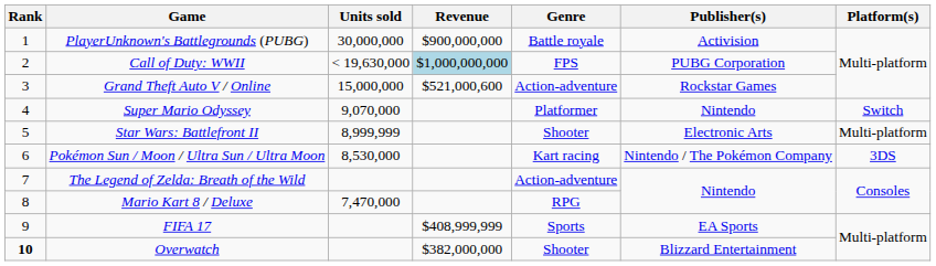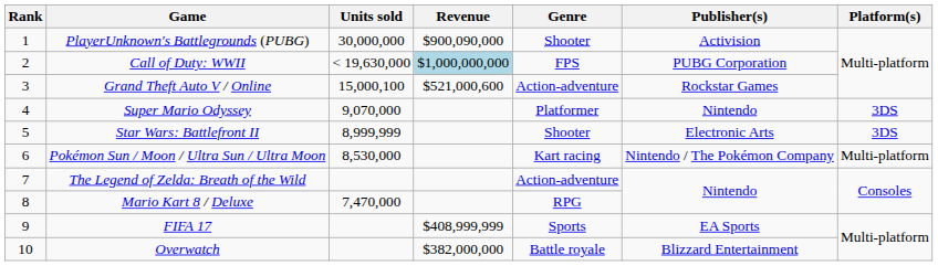 <table class="wikitable sortable" style="text-align:center">
 <tr>
 <th>Rank</th>
 <th>Game</th>
 <th>Units sold</th>
 <th>Revenue</th>
 <th>Genre</th>
 <th>Publisher(s)</th>
 <th>Platform(s)</th>
 </tr>
 <tr>
 <td>1</td>
 <td><em><a href='#'>PlayerUnknown's Battlegrounds</a></em> (<em>PUBG</em>)</td>
 <td>30,000,000</td>
-<td>$900,000,000</td>
-<td><a href='#'>Battle royale</a></td>
+<td>$900,090,000</td>
+<td><a href='#'>Shooter</a></td>
 <td><a href='#'>Activision</a> </td>
 <td rowspan="3">Multi-platform</td>
 </tr>
 <tr>
 <td>2</td>
 <td><em><a href='#'>Call of Duty: WWII</a></em></td>
 <td>< 19,630,000</td>
 <td style="background: lightblue;">$1,000,000,000</td>
 <td><a href='#'>FPS</a></td>
 <td><a href='#'>PUBG Corporation</a> </td>
 </tr>
 <tr>
 <td>3</td>
 <td><em><a href='#'>Grand Theft Auto V</a> / <a href='#'>Online</a></em></td>
-<td>15,000,000</td>
+<td>15,000,100</td>
 <td>$521,000,600</td>
 <td><a href='#'>Action-adventure</a></td>
 <td><a href='#'>Rockstar Games</a> </td>
 </tr>
 <tr>
 <td>4</td>
 <td><em><a href='#'>Super Mario Odyssey</a></em></td>
 <td>9,070,000</td>
 <td></td>
 <td><a href='#'>Platformer</a></td>
 <td><a href='#'>Nintendo</a></td>
-<td><a href='#'>Switch</a></td>
+<td><a href='#'>3DS</a></td>
 </tr>
 <tr>
 <td>5</td>
 <td><em><a href='#'>Star Wars: Battlefront II</a></em></td>
 <td>8,999,999</td>
 <td></td>
 <td><a href='#'>Shooter</a></td>
 <td><a href='#'>Electronic Arts</a></td>
-<td>Multi-platform</td>
+<td><a href='#'>3DS</a></td>
 </tr>
 <tr>
 <td>6</td>
 <td><em><a href='#'>Pokémon Sun / Moon</a> / <a href='#'>Ultra Sun / Ultra Moon</a></em></td>
 <td>8,530,000</td>
 <td></td>
 <td><a href='#'>Kart racing</a></td>
 <td><a href='#'>Nintendo</a> / <a href='#'>The Pokémon Company</a></td>
-<td><a href='#'>3DS</a></td>
+<td>Multi-platform</td>
 </tr>
 <tr>
 <td>7</td>
 <td><em><a href='#'>The Legend of Zelda: Breath of the Wild</a></em></td>
 <td></td>
 <td></td>
 <td><a href='#'>Action-adventure</a></td>
 <td rowspan="2"><a href='#'>Nintendo</a></td>
 <td rowspan="2"><a href='#'>Consoles</a></td>
 </tr>
 <tr>
 <td>8</td>
 <td><em><a href='#'>Mario Kart 8</a> / <a href='#'>Deluxe</a></em></td>
 <td>7,470,000</td>
 <td></td>
 <td><a href='#'>RPG</a></td>
 </tr>
 <tr>
 <td>9</td>
 <td><em><a href='#'>FIFA 17</a></em></td>
 <td></td>
 <td>$408,999,999</td>
 <td><a href='#'>Sports</a></td>
 <td><a href='#'>EA Sports</a> </td>
 <td rowspan="2">Multi-platform</td>
 </tr>
 <tr>
-<td><strong>10</strong></td>
+<td>10</td>
 <td><em><a href='#'>Overwatch</a></em></td>
 <td></td>
 <td>$382,000,000</td>
-<td><a href='#'>Shooter</a></td>
+<td><a href='#'>Battle royale</a></td>
 <td><a href='#'>Blizzard Entertainment</a> </td>
 </tr>
 </table>
